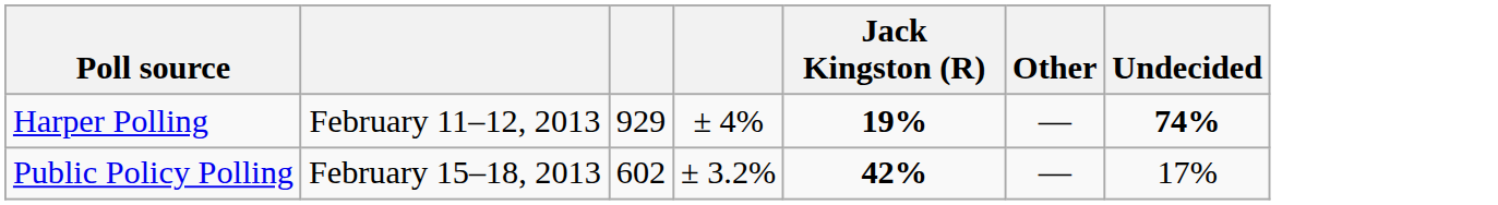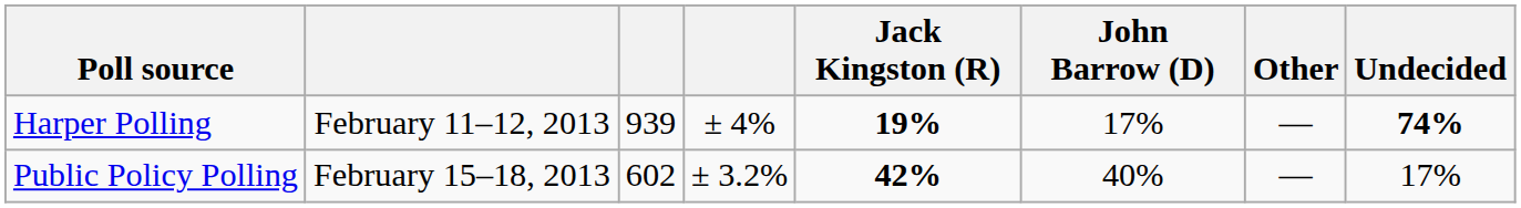 <table class="wikitable" style="text-align:center">
 <tr valign= bottom>
 <th>Poll source</th>
 <th></th>
 <th></th>
 <th></th>
 <th style="width:100px;">Jack<br>Kingston (R)</th>
+<th style="width:100px;">John<br>Barrow (D)</th>
 <th>Other</th>
 <th>Undecided</th>
 </tr>
 <tr>
 <td align=left><a href='#'>Harper Polling</a></td>
 <td>February 11–12, 2013</td>
-<td>929</td>
+<td>939</td>
 <td>± 4%</td>
 <td><strong>19%</strong></td>
+<td>17%</td>
 <td>—</td>
 <td><strong>74%</strong></td>
 </tr>
 <tr>
 <td align=left><a href='#'>Public Policy Polling</a></td>
 <td>February 15–18, 2013</td>
 <td>602</td>
 <td>± 3.2%</td>
 <td><strong>42%</strong></td>
+<td>40%</td>
 <td>—</td>
 <td>17%</td>
 </tr>
 </table>
